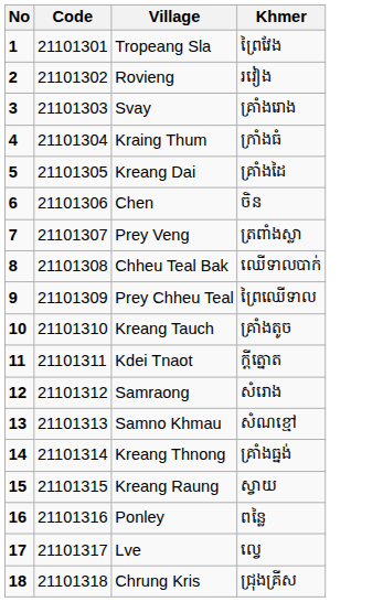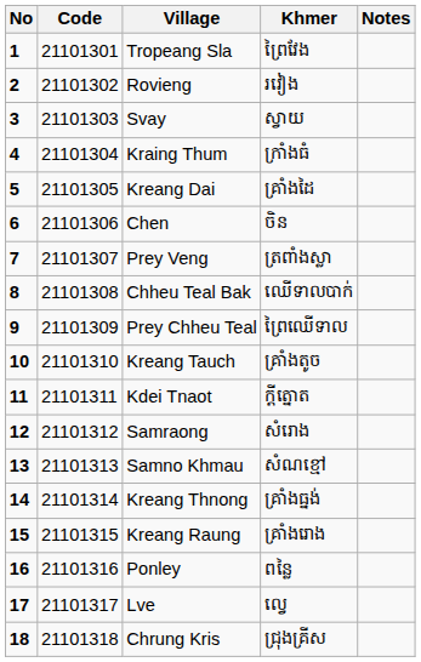 <table class="wikitable">
 <tr>
 <th>No</th>
 <th>Code</th>
 <th>Village</th>
 <th>Khmer</th>
+<th>Notes</th>
 </tr>
 <tr>
 <td><strong>1</strong></td>
 <td>21101301</td>
 <td>Tropeang Sla</td>
 <td>ព្រៃវែង</td>
+<td></td>
 </tr>
 <tr>
 <td><strong>2</strong></td>
 <td>21101302</td>
 <td>Rovieng</td>
 <td>រវៀង</td>
+<td></td>
 </tr>
 <tr>
 <td><strong>3</strong></td>
 <td>21101303</td>
 <td>Svay</td>
-<td>គ្រាំងរោង</td>
+<td>ស្វាយ</td>
+<td></td>
 </tr>
 <tr>
 <td><strong>4</strong></td>
 <td>21101304</td>
 <td>Kraing Thum</td>
 <td>ក្រាំងធំ</td>
+<td></td>
 </tr>
 <tr>
 <td><strong>5</strong></td>
 <td>21101305</td>
 <td>Kreang Dai</td>
 <td>គ្រាំងដៃ</td>
+<td></td>
 </tr>
 <tr>
 <td><strong>6</strong></td>
 <td>21101306</td>
 <td>Chen</td>
 <td>ចិន</td>
+<td></td>
 </tr>
 <tr>
 <td><strong>7</strong></td>
 <td>21101307</td>
 <td>Prey Veng</td>
 <td>ត្រពាំងស្លា</td>
+<td></td>
 </tr>
 <tr>
 <td><strong>8</strong></td>
 <td>21101308</td>
 <td>Chheu Teal Bak</td>
 <td>ឈើទាលបាក់</td>
+<td></td>
 </tr>
 <tr>
 <td><strong>9</strong></td>
 <td>21101309</td>
 <td>Prey Chheu Teal</td>
 <td>ព្រៃឈើទាល</td>
+<td></td>
 </tr>
 <tr>
 <td><strong>10</strong></td>
 <td>21101310</td>
 <td>Kreang Tauch</td>
 <td>គ្រាំងតូច</td>
+<td></td>
 </tr>
 <tr>
 <td><strong>11</strong></td>
 <td>21101311</td>
 <td>Kdei Tnaot</td>
 <td>ក្ដីត្នោត</td>
+<td></td>
 </tr>
 <tr>
 <td><strong>12</strong></td>
 <td>21101312</td>
 <td>Samraong</td>
 <td>សំរោង</td>
+<td></td>
 </tr>
 <tr>
 <td><strong>13</strong></td>
 <td>21101313</td>
 <td>Samno Khmau</td>
 <td>សំណខ្មៅ</td>
+<td></td>
 </tr>
 <tr>
 <td><strong>14</strong></td>
 <td>21101314</td>
 <td>Kreang Thnong</td>
 <td>គ្រាំងធ្នង់</td>
+<td></td>
 </tr>
 <tr>
 <td><strong>15</strong></td>
 <td>21101315</td>
 <td>Kreang Raung</td>
-<td>ស្វាយ</td>
+<td>គ្រាំងរោង</td>
+<td></td>
 </tr>
 <tr>
 <td><strong>16</strong></td>
 <td>21101316</td>
 <td>Ponley</td>
 <td>ពន្លៃ</td>
+<td></td>
 </tr>
 <tr>
 <td><strong>17</strong></td>
 <td>21101317</td>
 <td>Lve</td>
 <td>ល្វេ</td>
+<td></td>
 </tr>
 <tr>
 <td><strong>18</strong></td>
 <td>21101318</td>
 <td>Chrung Kris</td>
 <td>ជ្រុងគ្រីស</td>
+<td></td>
 </tr>
 </table>
